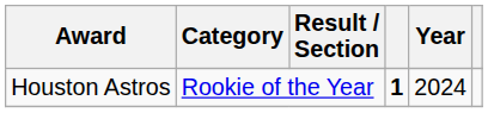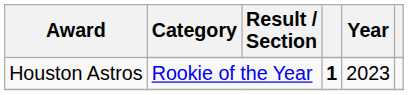 <table class="wikitable">
 <tr>
 <th>Award</th>
 <th>Category</th>
 <th>Result /<br> Section</th>
 <th></th>
 <th>Year</th>
 <th></th>
 </tr>
 <tr>
 <td rowspan="2">Houston Astros</td>
 </tr>
 <tr>
 <td colspan="2"><a href='#'>Rookie of the Year</a></td>
 <td style="text-align:center;"><strong>1</strong></td>
-<td style="text-align:center;">2024</td>
+<td style="text-align:center;">2023</td>
 <td style="text-align:center;"></td>
 </tr>
 <tr>
 </tr>
 </table>
